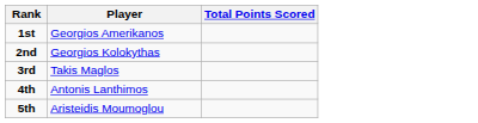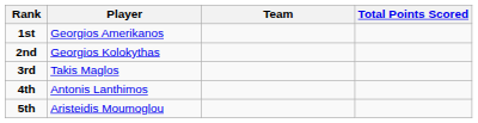 <table class="wikitable sortable">
 <tr>
 <th style="width:50px;">Rank</th>
 <th style="width:200px;">Player</th>
+<th style="width:200px;">Team</th>
 <th style="width:150px;"><a href='#'>Total Points Scored</a></th>
 </tr>
 <tr>
 <td style="text-align:center;"><strong>1st</strong></td>
 <td> <a href='#'>Georgios Amerikanos</a></td>
 <td></td>
+<td></td>
 </tr>
 <tr>
 <td style="text-align:center;"><strong>2nd</strong></td>
 <td> <a href='#'>Georgios Kolokythas</a></td>
+<td></td>
 <td></td>
 </tr>
 <tr>
 <td style="text-align:center;"><strong>3rd</strong></td>
 <td> <a href='#'>Takis Maglos</a></td>
 <td></td>
+<td></td>
 </tr>
 <tr>
 <td style="text-align:center;"><strong>4th</strong></td>
 <td> <a href='#'>Antonis Lanthimos</a></td>
+<td></td>
 <td></td>
 </tr>
 <tr>
 <td style="text-align:center;"><strong>5th</strong></td>
 <td> <a href='#'>Aristeidis Moumoglou</a></td>
 <td></td>
+<td></td>
 </tr>
 </table>
